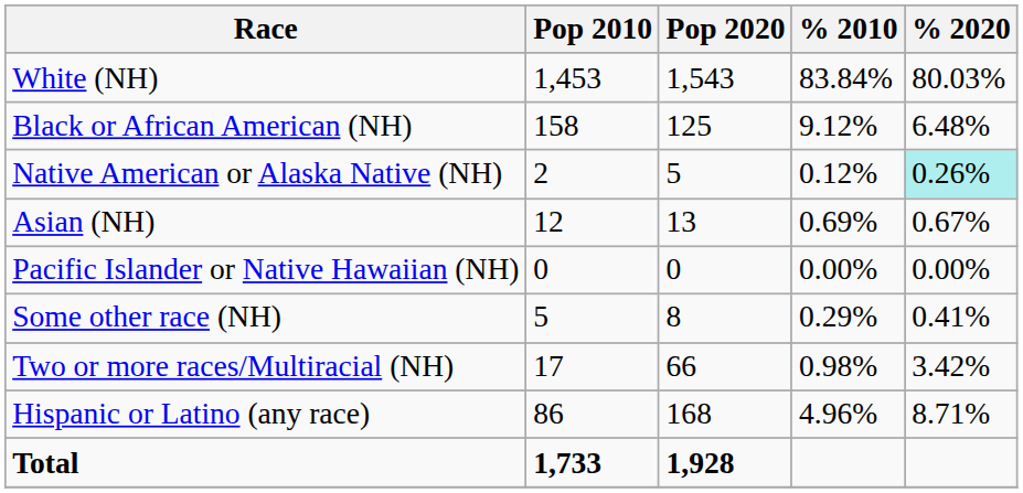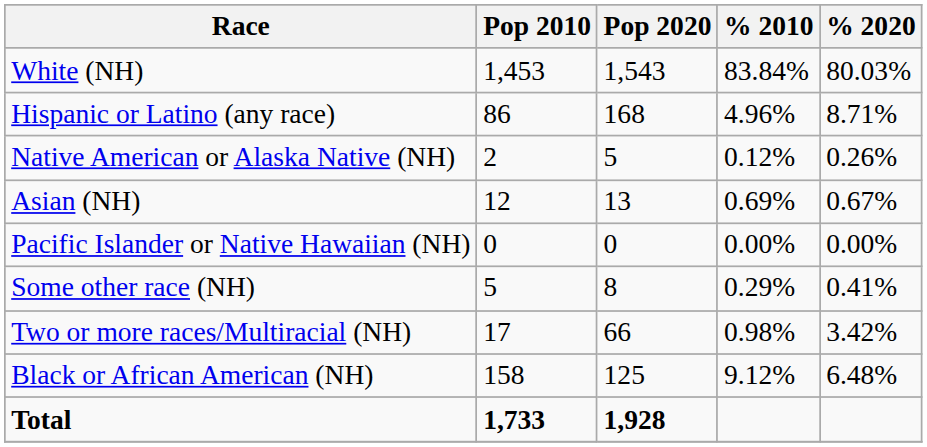 <table class="wikitable">
 <tr>
 <th>Race</th>
 <th>Pop 2010</th>
 <th>Pop 2020</th>
 <th>% 2010</th>
 <th>% 2020</th>
 </tr>
 <tr>
 <td><a href='#'>White</a> (NH)</td>
 <td>1,453</td>
 <td>1,543</td>
 <td>83.84%</td>
 <td>80.03%</td>
 </tr>
 <tr>
-<td><a href='#'>Black or African American</a> (NH)</td>
-<td>158</td>
-<td>125</td>
-<td>9.12%</td>
-<td>6.48%</td>
+<td><a href='#'>Hispanic or Latino</a> (any race)</td>
+<td>86</td>
+<td>168</td>
+<td>4.96%</td>
+<td>8.71%</td>
 </tr>
 <tr>
 <td><a href='#'>Native American</a> or <a href='#'>Alaska Native</a> (NH)</td>
 <td>2</td>
 <td>5</td>
 <td>0.12%</td>
-<td style="background: paleturquoise;">0.26%</td>
+<td>0.26%</td>
 </tr>
 <tr>
 <td><a href='#'>Asian</a> (NH)</td>
 <td>12</td>
 <td>13</td>
 <td>0.69%</td>
 <td>0.67%</td>
 </tr>
 <tr>
 <td><a href='#'>Pacific Islander</a> or <a href='#'>Native Hawaiian</a> (NH)</td>
 <td>0</td>
 <td>0</td>
 <td>0.00%</td>
 <td>0.00%</td>
 </tr>
 <tr>
 <td><a href='#'>Some other race</a> (NH)</td>
 <td>5</td>
 <td>8</td>
 <td>0.29%</td>
 <td>0.41%</td>
 </tr>
 <tr>
 <td><a href='#'>Two or more races/Multiracial</a> (NH)</td>
 <td>17</td>
 <td>66</td>
 <td>0.98%</td>
 <td>3.42%</td>
 </tr>
 <tr>
-<td><a href='#'>Hispanic or Latino</a> (any race)</td>
-<td>86</td>
-<td>168</td>
-<td>4.96%</td>
-<td>8.71%</td>
+<td><a href='#'>Black or African American</a> (NH)</td>
+<td>158</td>
+<td>125</td>
+<td>9.12%</td>
+<td>6.48%</td>
 </tr>
 <tr>
 <td><strong>Total</strong></td>
 <td><strong>1,733</strong></td>
 <td><strong>1,928</strong></td>
 <td></td>
 <td></td>
 </tr>
 <tr>
 </tr>
 </table>
